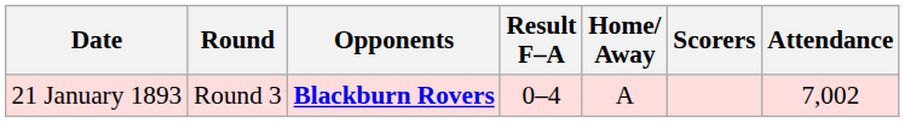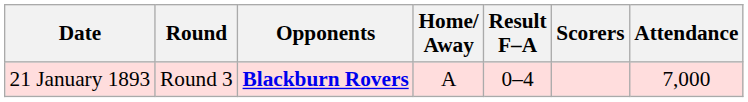 <table class="wikitable" style="text-align:center">
 <tr>
 <th>Date</th>
 <th>Round</th>
 <th>Opponents</th>
+<th>Home/<br>Away</th>
 <th>Result<br>F–A</th>
-<th>Home/<br>Away</th>
 <th>Scorers</th>
 <th>Attendance</th>
 </tr>
 <tr bgcolor="#ffdddd">
 <td>21 January 1893</td>
 <td>Round 3</td>
 <td><strong><a href='#'>Blackburn Rovers</a></strong></td>
+<td>A</td>
 <td>0–4</td>
-<td>A</td>
 <td></td>
-<td>7,002</td>
+<td>7,000</td>
 </tr>
 </table>
